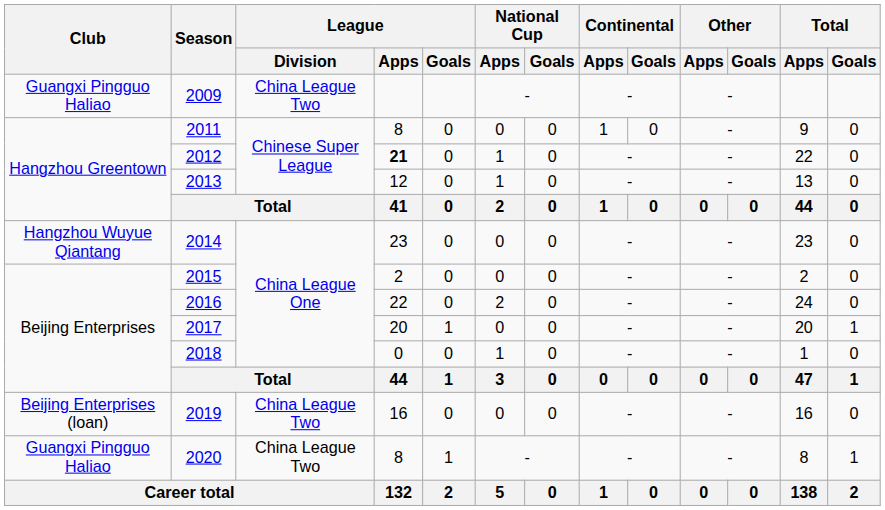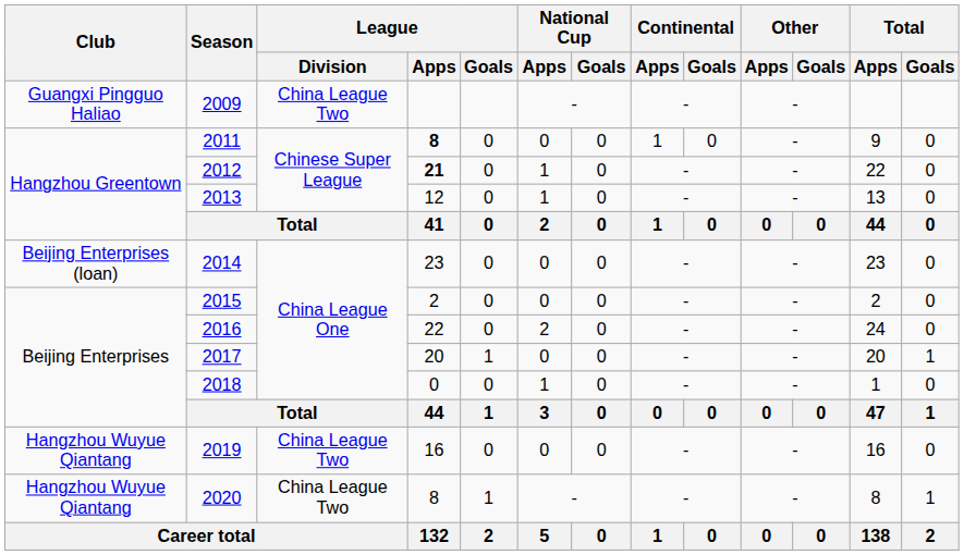 <table class="wikitable" style="text-align: center">
 <tr>
 <th rowspan="2">Club</th>
 <th rowspan="2">Season</th>
 <th colspan="3">League</th>
 <th colspan="2">National Cup</th>
 <th colspan="2">Continental</th>
 <th colspan="2">Other</th>
 <th colspan="2">Total</th>
 </tr>
 <tr>
 <th>Division</th>
 <th>Apps</th>
 <th>Goals</th>
 <th>Apps</th>
 <th>Goals</th>
 <th>Apps</th>
 <th>Goals</th>
 <th>Apps</th>
 <th>Goals</th>
 <th>Apps</th>
 <th>Goals</th>
 </tr>
 <tr>
 <td><a href='#'>Guangxi Pingguo Haliao</a></td>
 <td><a href='#'>2009</a></td>
 <td><a href='#'>China League Two</a></td>
 <td></td>
 <td></td>
 <td colspan="2">-</td>
 <td colspan="2">-</td>
 <td colspan="2">-</td>
 <td></td>
 <td></td>
 </tr>
 <tr>
 <td rowspan=4><a href='#'>Hangzhou Greentown</a></td>
 <td><a href='#'>2011</a></td>
 <td rowspan="3"><a href='#'>Chinese Super League</a></td>
-<td>8</td>
+<td><strong>8</strong></td>
 <td>0</td>
 <td>0</td>
 <td>0</td>
 <td>1</td>
 <td>0</td>
 <td colspan="2">-</td>
 <td>9</td>
 <td>0</td>
 </tr>
 <tr>
 <td><a href='#'>2012</a></td>
 <td><strong>21</strong></td>
 <td>0</td>
 <td>1</td>
 <td>0</td>
 <td colspan="2">-</td>
 <td colspan="2">-</td>
 <td>22</td>
 <td>0</td>
 </tr>
 <tr>
 <td><a href='#'>2013</a></td>
 <td>12</td>
 <td>0</td>
 <td>1</td>
 <td>0</td>
 <td colspan="2">-</td>
 <td colspan="2">-</td>
 <td>13</td>
 <td>0</td>
 </tr>
 <tr>
 <th colspan="2"><strong>Total</strong></th>
 <th>41</th>
 <th>0</th>
 <th>2</th>
 <th>0</th>
 <th>1</th>
 <th>0</th>
 <th>0</th>
 <th>0</th>
 <th>44</th>
 <th>0</th>
 </tr>
 <tr>
-<td><a href='#'>Hangzhou Wuyue Qiantang</a></td>
+<td><a href='#'>Beijing Enterprises</a> (loan)</td>
 <td><a href='#'>2014</a></td>
 <td rowspan="5"><a href='#'>China League One</a></td>
 <td>23</td>
 <td>0</td>
 <td>0</td>
 <td>0</td>
 <td colspan="2">-</td>
 <td colspan="2">-</td>
 <td>23</td>
 <td>0</td>
 </tr>
 <tr>
 <td rowspan=5>Beijing Enterprises</td>
 <td><a href='#'>2015</a></td>
 <td>2</td>
 <td>0</td>
 <td>0</td>
 <td>0</td>
 <td colspan="2">-</td>
 <td colspan="2">-</td>
 <td>2</td>
 <td>0</td>
 </tr>
 <tr>
 <td><a href='#'>2016</a></td>
 <td>22</td>
 <td>0</td>
 <td>2</td>
 <td>0</td>
 <td colspan="2">-</td>
 <td colspan="2">-</td>
 <td>24</td>
 <td>0</td>
 </tr>
 <tr>
 <td><a href='#'>2017</a></td>
 <td>20</td>
 <td>1</td>
 <td>0</td>
 <td>0</td>
 <td colspan="2">-</td>
 <td colspan="2">-</td>
 <td>20</td>
 <td>1</td>
 </tr>
 <tr>
 <td><a href='#'>2018</a></td>
 <td>0</td>
 <td>0</td>
 <td>1</td>
 <td>0</td>
 <td colspan="2">-</td>
 <td colspan="2">-</td>
 <td>1</td>
 <td>0</td>
 </tr>
 <tr>
 <th colspan="2"><strong>Total</strong></th>
 <th>44</th>
 <th>1</th>
 <th>3</th>
 <th>0</th>
 <th>0</th>
 <th>0</th>
 <th>0</th>
 <th>0</th>
 <th>47</th>
 <th>1</th>
 </tr>
 <tr>
-<td><a href='#'>Beijing Enterprises</a> (loan)</td>
+<td><a href='#'>Hangzhou Wuyue Qiantang</a></td>
 <td><a href='#'>2019</a></td>
 <td><a href='#'>China League Two</a></td>
 <td>16</td>
 <td>0</td>
 <td>0</td>
 <td>0</td>
 <td colspan="2">-</td>
 <td colspan="2">-</td>
 <td>16</td>
 <td>0</td>
 </tr>
 <tr>
-<td><a href='#'>Guangxi Pingguo Haliao</a></td>
+<td><a href='#'>Hangzhou Wuyue Qiantang</a></td>
 <td><a href='#'>2020</a></td>
 <td>China League Two</td>
 <td>8</td>
 <td>1</td>
 <td colspan="2">-</td>
 <td colspan="2">-</td>
 <td colspan="2">-</td>
 <td>8</td>
 <td>1</td>
 </tr>
 <tr>
 <th colspan=3>Career total</th>
 <th>132</th>
 <th>2</th>
 <th>5</th>
 <th>0</th>
 <th>1</th>
 <th>0</th>
 <th>0</th>
 <th>0</th>
 <th>138</th>
 <th>2</th>
 </tr>
 </table>
